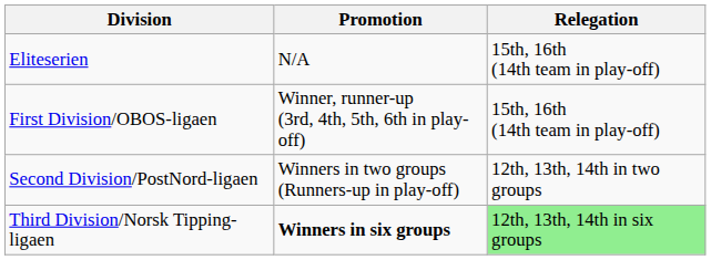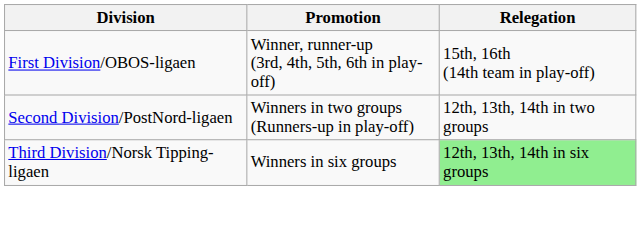 <table class="wikitable" style="text-align:left;">
 <tr>
 <th>Division</th>
 <th>Promotion</th>
 <th>Relegation</th>
-</tr>
-<tr>
-<td><a href='#'>Eliteserien</a></td>
-<td>N/A</td>
-<td>15th, 16th<br>(14th team in play-off)</td>
 </tr>
 <tr>
 <td><a href='#'>First Division</a>/OBOS-ligaen</td>
 <td>Winner, runner-up<br>(3rd, 4th, 5th, 6th in play-off)</td>
 <td>15th, 16th<br>(14th team in play-off)</td>
 </tr>
 <tr>
 <td><a href='#'>Second Division</a>/PostNord-ligaen</td>
 <td>Winners in two groups<br>(Runners-up in play-off)</td>
 <td>12th, 13th, 14th in two groups</td>
 </tr>
 <tr>
 <td><a href='#'>Third Division</a>/Norsk Tipping-ligaen</td>
-<td><strong>Winners in six groups</strong></td>
+<td>Winners in six groups</td>
 <td style="background: lightgreen;">12th, 13th, 14th in six groups</td>
 </tr>
 </table>
